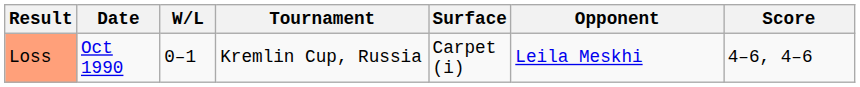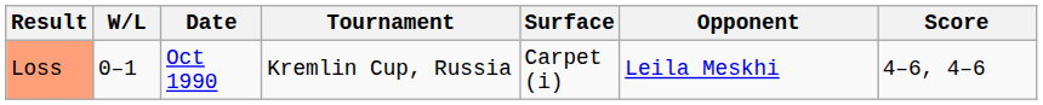 <table class="sortable wikitable">
 <tr>
 <th style="width:40px">Result</th>
+<th style="width:35px" class="unsortable">W/L</th>
 <th style="width:55px">Date</th>
-<th style="width:35px" class="unsortable">W/L</th>
 <th style="width:150px">Tournament</th>
 <th style="width:50px">Surface</th>
 <th style="width:150px">Opponent</th>
 <th style="width:90px" class="unsortable">Score</th>
 </tr>
 <tr>
 <td style="background:#ffa07a;">Loss</td>
+<td>0–1</td>
 <td><a href='#'>Oct 1990</a></td>
-<td>0–1</td>
 <td>Kremlin Cup, Russia</td>
 <td>Carpet (i)</td>
 <td> <a href='#'>Leila Meskhi</a></td>
 <td>4–6, 4–6</td>
 </tr>
 </table>
